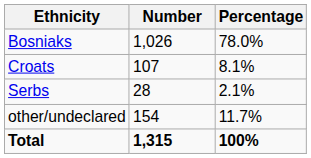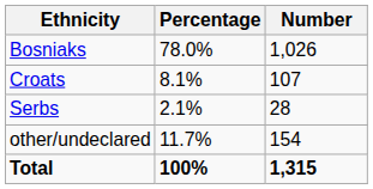 <table class="wikitable">
 <tr>
 <th width="100px">Ethnicity</th>
+<th width="80px">Percentage</th>
 <th width="80px">Number</th>
-<th width="80px">Percentage</th>
 </tr>
 <tr>
 <td><a href='#'>Bosniaks</a></td>
+<td>78.0%</td>
 <td>1,026</td>
-<td>78.0%</td>
 </tr>
 <tr>
 <td><a href='#'>Croats</a></td>
+<td>8.1%</td>
 <td>107</td>
-<td>8.1%</td>
 </tr>
 <tr>
 <td><a href='#'>Serbs</a></td>
+<td>2.1%</td>
 <td>28</td>
-<td>2.1%</td>
 </tr>
 <tr>
 <td>other/undeclared</td>
+<td>11.7%</td>
 <td>154</td>
-<td>11.7%</td>
 </tr>
 <tr>
 <td><strong>Total</strong></td>
+<td><strong>100%</strong></td>
 <td><strong>1,315</strong></td>
-<td><strong>100%</strong></td>
 </tr>
 </table>
